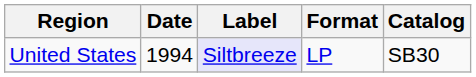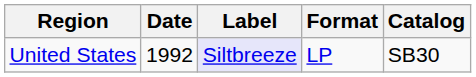 <table class="wikitable">
 <tr>
 <th>Region</th>
 <th>Date</th>
 <th>Label</th>
 <th>Format</th>
 <th>Catalog</th>
 </tr>
 <tr>
 <td><a href='#'>United States</a></td>
-<td>1994</td>
+<td>1992</td>
 <td style="background: lavender;"><a href='#'>Siltbreeze</a></td>
 <td><a href='#'>LP</a></td>
 <td>SB30</td>
 </tr>
 </table>
